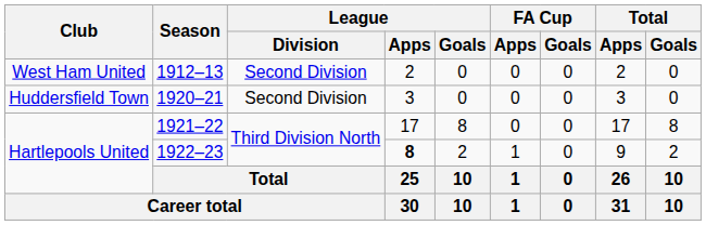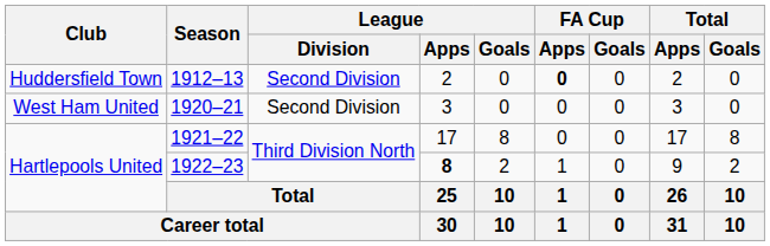 <table class="wikitable" style="text-align: center;">
 <tr>
 <th rowspan="2">Club</th>
 <th rowspan="2">Season</th>
 <th colspan="3">League</th>
 <th colspan="2">FA Cup</th>
 <th colspan="2">Total</th>
 </tr>
 <tr>
 <th>Division</th>
 <th>Apps</th>
 <th>Goals</th>
 <th>Apps</th>
 <th>Goals</th>
 <th>Apps</th>
 <th>Goals</th>
 </tr>
 <tr>
-<td><a href='#'>West Ham United</a></td>
+<td><a href='#'>Huddersfield Town</a></td>
 <td><a href='#'>1912–13</a></td>
 <td><a href='#'>Second Division</a></td>
 <td>2</td>
 <td>0</td>
-<td>0</td>
+<td><strong>0</strong></td>
 <td>0</td>
 <td>2</td>
 <td>0</td>
 </tr>
 <tr>
-<td><a href='#'>Huddersfield Town</a></td>
+<td><a href='#'>West Ham United</a></td>
 <td><a href='#'>1920–21</a></td>
 <td>Second Division</td>
 <td>3</td>
 <td>0</td>
 <td>0</td>
 <td>0</td>
 <td>3</td>
 <td>0</td>
 </tr>
 <tr>
 <td rowspan="3"><a href='#'>Hartlepools United</a></td>
 <td><a href='#'>1921–22</a></td>
 <td rowspan="2"><a href='#'>Third Division North</a></td>
 <td>17</td>
 <td>8</td>
 <td>0</td>
 <td>0</td>
 <td>17</td>
 <td>8</td>
 </tr>
 <tr>
 <td><a href='#'>1922–23</a></td>
 <td><strong>8</strong></td>
 <td>2</td>
 <td>1</td>
 <td>0</td>
 <td>9</td>
 <td>2</td>
 </tr>
 <tr>
 <th colspan="2">Total</th>
 <th>25</th>
 <th>10</th>
 <th>1</th>
 <th>0</th>
 <th>26</th>
 <th>10</th>
 </tr>
 <tr>
 <th colspan="3">Career total</th>
 <th>30</th>
 <th>10</th>
 <th>1</th>
 <th>0</th>
 <th>31</th>
 <th>10</th>
 </tr>
 </table>
